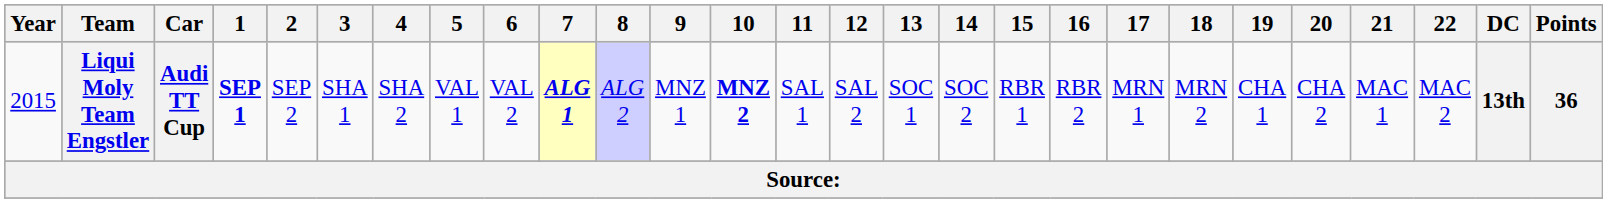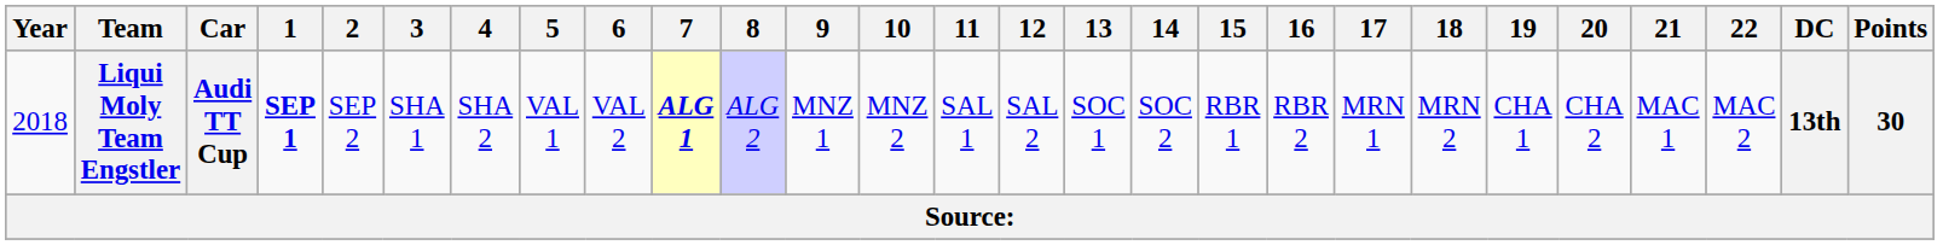 <table class="wikitable" style="text-align:center; font-size:85%">
 <tr>
 <th>Year</th>
 <th>Team</th>
 <th>Car</th>
 <th>1</th>
 <th>2</th>
 <th>3</th>
 <th>4</th>
 <th>5</th>
 <th>6</th>
 <th>7</th>
 <th>8</th>
 <th>9</th>
 <th>10</th>
 <th>11</th>
 <th>12</th>
 <th>13</th>
 <th>14</th>
 <th>15</th>
 <th>16</th>
 <th>17</th>
 <th>18</th>
 <th>19</th>
 <th>20</th>
 <th>21</th>
 <th>22</th>
 <th>DC</th>
 <th>Points</th>
 </tr>
 <tr>
-<td><a href='#'>2015</a></td>
+<td><a href='#'>2018</a></td>
 <th><a href='#'>Liqui Moly Team Engstler</a></th>
 <th><a href='#'>Audi TT</a> Cup</th>
 <td><strong><a href='#'>SEP<br>1</a></strong></td>
 <td><a href='#'>SEP<br>2</a></td>
 <td><a href='#'>SHA<br>1</a></td>
 <td><a href='#'>SHA<br>2</a></td>
 <td><a href='#'>VAL<br>1</a></td>
 <td><a href='#'>VAL<br>2</a></td>
 <td style="background:#FFFFBF;"><strong><em><a href='#'>ALG<br>1</a></em></strong><br></td>
 <td style="background:#CFCFFF;"><em><a href='#'>ALG<br>2</a></em><br></td>
 <td><a href='#'>MNZ<br>1</a></td>
-<td><strong><a href='#'>MNZ<br>2</a></strong></td>
+<td><a href='#'>MNZ<br>2</a></td>
 <td><a href='#'>SAL<br>1</a></td>
 <td><a href='#'>SAL<br>2</a></td>
 <td><a href='#'>SOC<br>1</a></td>
 <td><a href='#'>SOC<br>2</a></td>
 <td><a href='#'>RBR<br>1</a></td>
 <td><a href='#'>RBR<br>2</a></td>
 <td><a href='#'>MRN<br>1</a></td>
 <td><a href='#'>MRN<br>2</a></td>
 <td><a href='#'>CHA<br>1</a></td>
 <td><a href='#'>CHA<br>2</a></td>
 <td><a href='#'>MAC<br>1</a></td>
 <td><a href='#'>MAC<br>2</a></td>
 <th>13th</th>
-<th>36</th>
+<th>30</th>
 </tr>
 <tr>
 <th colspan="27">Source:</th>
 </tr>
 </table>
